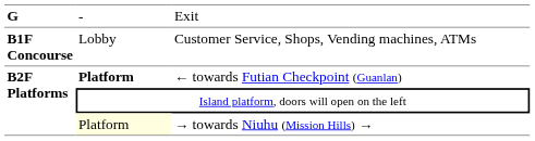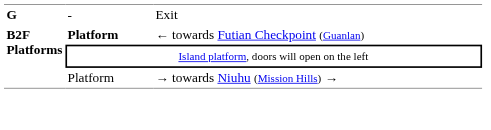 <table table border=0 cellspacing=0 cellpadding=3>
 <tr>
 <td style="border-top:solid 1px gray;" width=50 valign=top><strong>G</strong></td>
 <td style="border-top:solid 1px gray;" width=100 valign=top>-</td>
 <td style="border-top:solid 1px gray;" width=390 valign=top>Exit</td>
-</tr>
-<tr>
-<td style="border-bottom:solid 1px gray; border-top:solid 1px gray;" valign=top width=50><strong>B1F<br>Concourse</strong></td>
-<td style="border-bottom:solid 1px gray; border-top:solid 1px gray;" valign=top width=100>Lobby</td>
-<td style="border-bottom:solid 1px gray; border-top:solid 1px gray;" valign=top width=390>Customer Service, Shops, Vending machines, ATMs</td>
 </tr>
 <tr>
 <td style="border-bottom:solid 1px gray;" rowspan=4 valign=top><strong>B2F<br>Platforms</strong></td>
 <td><strong>Platform </strong></td>
 <td>←  towards <a href='#'>Futian Checkpoint</a> <small>(<a href='#'>Guanlan</a>)</small></td>
 </tr>
 <tr>
 <td style="border-right:solid 2px black;border-left:solid 2px black;border-top:solid 2px black;border-bottom:solid 2px black;text-align:center;" colspan=2><small><a href='#'>Island platform</a>, doors will open on the left</small></td>
 </tr>
 <tr>
-<td style="background: lightyellow; border-bottom:solid 1px gray;">Platform </td>
+<td style="border-bottom:solid 1px gray;">Platform </td>
 <td style="border-bottom:solid 1px gray;"><span>→</span>  towards <a href='#'>Niuhu</a> <small>(<a href='#'>Mission Hills</a>)</small> →</td>
 </tr>
 </table>
